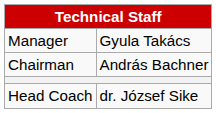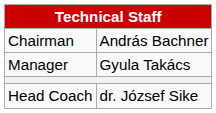 <table class=wikitable bgcolor="white" cellpadding="3" cellspacing="0" border="1" style="font-size: 95%; border-collapse: collapse;">
 <tr>
 <th colspan="2" style="margin:0.7em;color:#FFFFFF;text-align:center;background:#CC0000">Technical Staff</th>
 </tr>
 <tr>
+<td align="left">Chairman</td>
+<td align="left"> András Bachner</td>
+</tr>
+<tr>
 <td align="left">Manager</td>
 <td align="left"> Gyula Takács</td>
-</tr>
-<tr>
-<td align="left">Chairman</td>
-<td align="left"> András Bachner</td>
 </tr>
 <tr>
 <th colspan=2 style="text-align: center;"></th>
 </tr>
 <tr>
 <td align="left">Head Coach</td>
 <td align="left"> dr. József Sike</td>
 </tr>
 </table>
